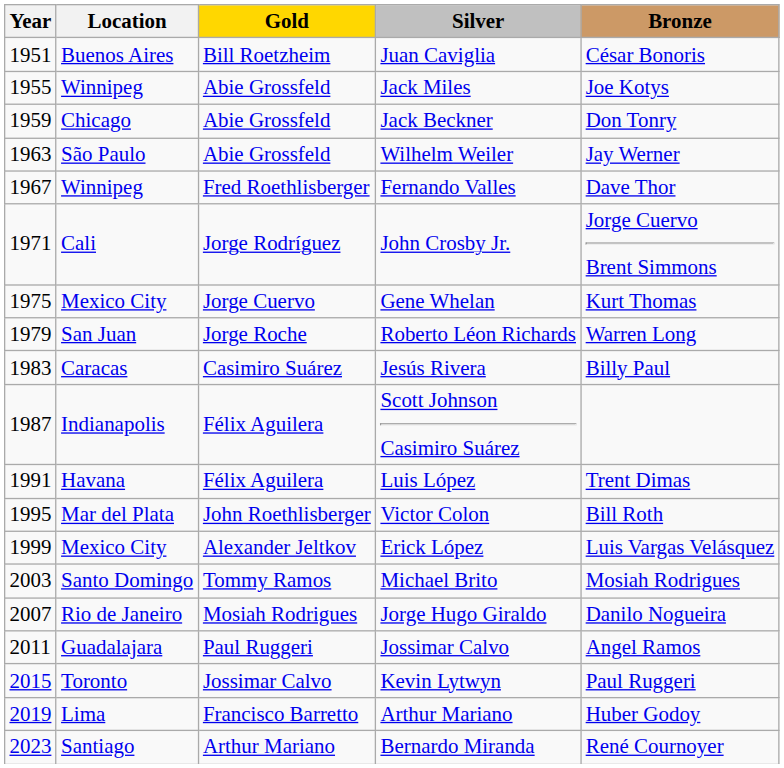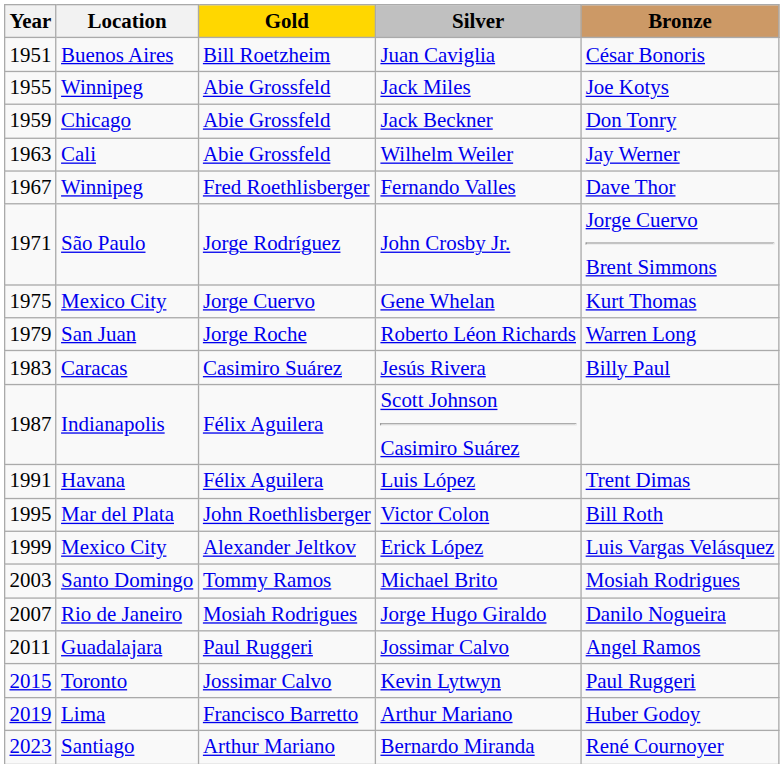 <table class="wikitable">
 <tr>
 <th>Year</th>
 <th>Location</th>
 <th style="background-color:gold;">Gold</th>
 <th style="background-color:silver;">Silver</th>
 <th style="background-color:#cc9966;">Bronze</th>
 </tr>
 <tr>
 <td>1951</td>
 <td> <a href='#'>Buenos Aires</a></td>
 <td> <a href='#'>Bill Roetzheim</a></td>
 <td> <a href='#'>Juan Caviglia</a></td>
 <td> <a href='#'>César Bonoris</a></td>
 </tr>
 <tr>
 <td>1955</td>
 <td> <a href='#'>Winnipeg</a></td>
 <td> <a href='#'>Abie Grossfeld</a></td>
 <td> <a href='#'>Jack Miles</a></td>
 <td> <a href='#'>Joe Kotys</a></td>
 </tr>
 <tr>
 <td>1959</td>
 <td> <a href='#'>Chicago</a></td>
 <td> <a href='#'>Abie Grossfeld</a></td>
 <td> <a href='#'>Jack Beckner</a></td>
 <td> <a href='#'>Don Tonry</a></td>
 </tr>
 <tr>
 <td>1963</td>
-<td> <a href='#'>São Paulo</a></td>
+<td> <a href='#'>Cali</a></td>
 <td> <a href='#'>Abie Grossfeld</a></td>
 <td> <a href='#'>Wilhelm Weiler</a></td>
 <td> <a href='#'>Jay Werner</a></td>
 </tr>
 <tr>
 <td>1967</td>
 <td> <a href='#'>Winnipeg</a></td>
 <td> <a href='#'>Fred Roethlisberger</a></td>
 <td> <a href='#'>Fernando Valles</a></td>
 <td> <a href='#'>Dave Thor</a></td>
 </tr>
 <tr>
 <td>1971</td>
-<td> <a href='#'>Cali</a></td>
+<td> <a href='#'>São Paulo</a></td>
 <td> <a href='#'>Jorge Rodríguez</a></td>
 <td> <a href='#'>John Crosby Jr.</a></td>
 <td> <a href='#'>Jorge Cuervo</a><hr> <a href='#'>Brent Simmons</a></td>
 </tr>
 <tr>
 <td>1975</td>
 <td> <a href='#'>Mexico City</a></td>
 <td> <a href='#'>Jorge Cuervo</a></td>
 <td> <a href='#'>Gene Whelan</a></td>
 <td> <a href='#'>Kurt Thomas</a></td>
 </tr>
 <tr>
 <td>1979</td>
 <td> <a href='#'>San Juan</a></td>
 <td> <a href='#'>Jorge Roche</a></td>
 <td> <a href='#'>Roberto Léon Richards</a></td>
 <td> <a href='#'>Warren Long</a></td>
 </tr>
 <tr>
 <td>1983</td>
 <td> <a href='#'>Caracas</a></td>
 <td> <a href='#'>Casimiro Suárez</a></td>
 <td> <a href='#'>Jesús Rivera</a></td>
 <td> <a href='#'>Billy Paul</a></td>
 </tr>
 <tr>
 <td>1987</td>
 <td> <a href='#'>Indianapolis</a></td>
 <td> <a href='#'>Félix Aguilera</a></td>
 <td> <a href='#'>Scott Johnson</a><hr> <a href='#'>Casimiro Suárez</a></td>
 <td></td>
 </tr>
 <tr>
 <td>1991</td>
 <td> <a href='#'>Havana</a></td>
 <td> <a href='#'>Félix Aguilera</a></td>
 <td> <a href='#'>Luis López</a></td>
 <td> <a href='#'>Trent Dimas</a></td>
 </tr>
 <tr>
 <td>1995</td>
 <td> <a href='#'>Mar del Plata</a></td>
 <td> <a href='#'>John Roethlisberger</a></td>
 <td> <a href='#'>Victor Colon</a></td>
 <td> <a href='#'>Bill Roth</a></td>
 </tr>
 <tr>
 <td>1999</td>
 <td> <a href='#'>Mexico City</a></td>
 <td> <a href='#'>Alexander Jeltkov</a></td>
 <td> <a href='#'>Erick López</a></td>
 <td> <a href='#'>Luis Vargas Velásquez</a></td>
 </tr>
 <tr>
 <td>2003</td>
 <td> <a href='#'>Santo Domingo</a></td>
 <td> <a href='#'>Tommy Ramos</a></td>
 <td> <a href='#'>Michael Brito</a></td>
 <td> <a href='#'>Mosiah Rodrigues</a></td>
 </tr>
 <tr>
 <td>2007</td>
 <td> <a href='#'>Rio de Janeiro</a></td>
 <td> <a href='#'>Mosiah Rodrigues</a></td>
 <td> <a href='#'>Jorge Hugo Giraldo</a></td>
 <td> <a href='#'>Danilo Nogueira</a></td>
 </tr>
 <tr>
 <td>2011</td>
 <td> <a href='#'>Guadalajara</a></td>
 <td> <a href='#'>Paul Ruggeri</a></td>
 <td> <a href='#'>Jossimar Calvo</a></td>
 <td> <a href='#'>Angel Ramos</a></td>
 </tr>
 <tr>
 <td><a href='#'>2015</a></td>
 <td> <a href='#'>Toronto</a></td>
 <td> <a href='#'>Jossimar Calvo</a></td>
 <td> <a href='#'>Kevin Lytwyn</a></td>
 <td> <a href='#'>Paul Ruggeri</a></td>
 </tr>
 <tr>
 <td><a href='#'>2019</a></td>
 <td> <a href='#'>Lima</a></td>
 <td> <a href='#'>Francisco Barretto</a></td>
 <td> <a href='#'>Arthur Mariano</a></td>
 <td> <a href='#'>Huber Godoy</a></td>
 </tr>
 <tr>
 <td><a href='#'>2023</a></td>
 <td> <a href='#'>Santiago</a></td>
 <td> <a href='#'>Arthur Mariano</a></td>
 <td> <a href='#'>Bernardo Miranda</a></td>
 <td> <a href='#'>René Cournoyer</a></td>
 </tr>
 </table>
